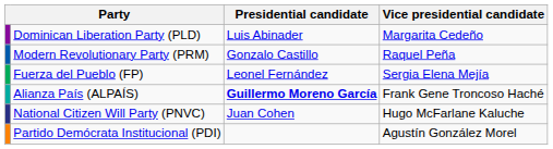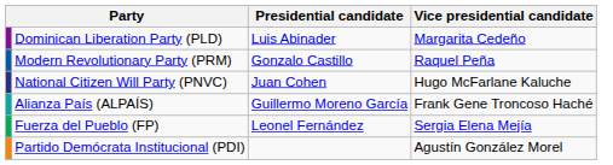 <table class=wikitable>
 <tr>
 <th colspan=2>Party</th>
 <th>Presidential candidate</th>
 <th>Vice presidential candidate</th>
 </tr>
 <tr>
 <td style="background:#870B9C;"></td>
 <td><a href='#'>Dominican Liberation Party</a> (PLD)</td>
 <td><a href='#'>Luis Abinader</a></td>
 <td><a href='#'>Margarita Cedeño</a></td>
 </tr>
 <tr>
 <td style="background:#005BAC;"></td>
 <td><a href='#'>Modern Revolutionary Party</a> (PRM)</td>
 <td><a href='#'>Gonzalo Castillo</a></td>
 <td><a href='#'>Raquel Peña</a></td>
 </tr>
 <tr>
+<td style="background:#283084;"></td>
+<td><a href='#'>National Citizen Will Party</a> (PNVC)</td>
+<td><a href='#'>Juan Cohen</a></td>
+<td>Hugo McFarlane Kaluche</td>
+</tr>
+<tr>
+<td style="background:#00ACA1;"></td>
+<td><a href='#'>Alianza País</a> (ALPAÍS)</td>
+<td><a href='#'>Guillermo Moreno García</a></td>
+<td>Frank Gene Troncoso Haché</td>
+</tr>
+<tr>
 <td style="background:#00AC5B;"></td>
 <td><a href='#'>Fuerza del Pueblo</a> (FP)</td>
 <td><a href='#'>Leonel Fernández</a></td>
 <td><a href='#'>Sergia Elena Mejía</a></td>
-</tr>
-<tr>
-<td style="background:#00ACA1;"></td>
-<td><a href='#'>Alianza País</a> (ALPAÍS)</td>
-<td><strong><a href='#'>Guillermo Moreno García</a></strong></td>
-<td>Frank Gene Troncoso Haché</td>
-</tr>
-<tr>
-<td style="background:#283084;"></td>
-<td><a href='#'>National Citizen Will Party</a> (PNVC)</td>
-<td><a href='#'>Juan Cohen</a></td>
-<td>Hugo McFarlane Kaluche</td>
 </tr>
 <tr>
 <td style="background:#FD8204;"></td>
 <td><a href='#'>Partido Demócrata Institucional</a> (PDI)</td>
 <td></td>
 <td>Agustín González Morel</td>
 </tr>
 </table>
